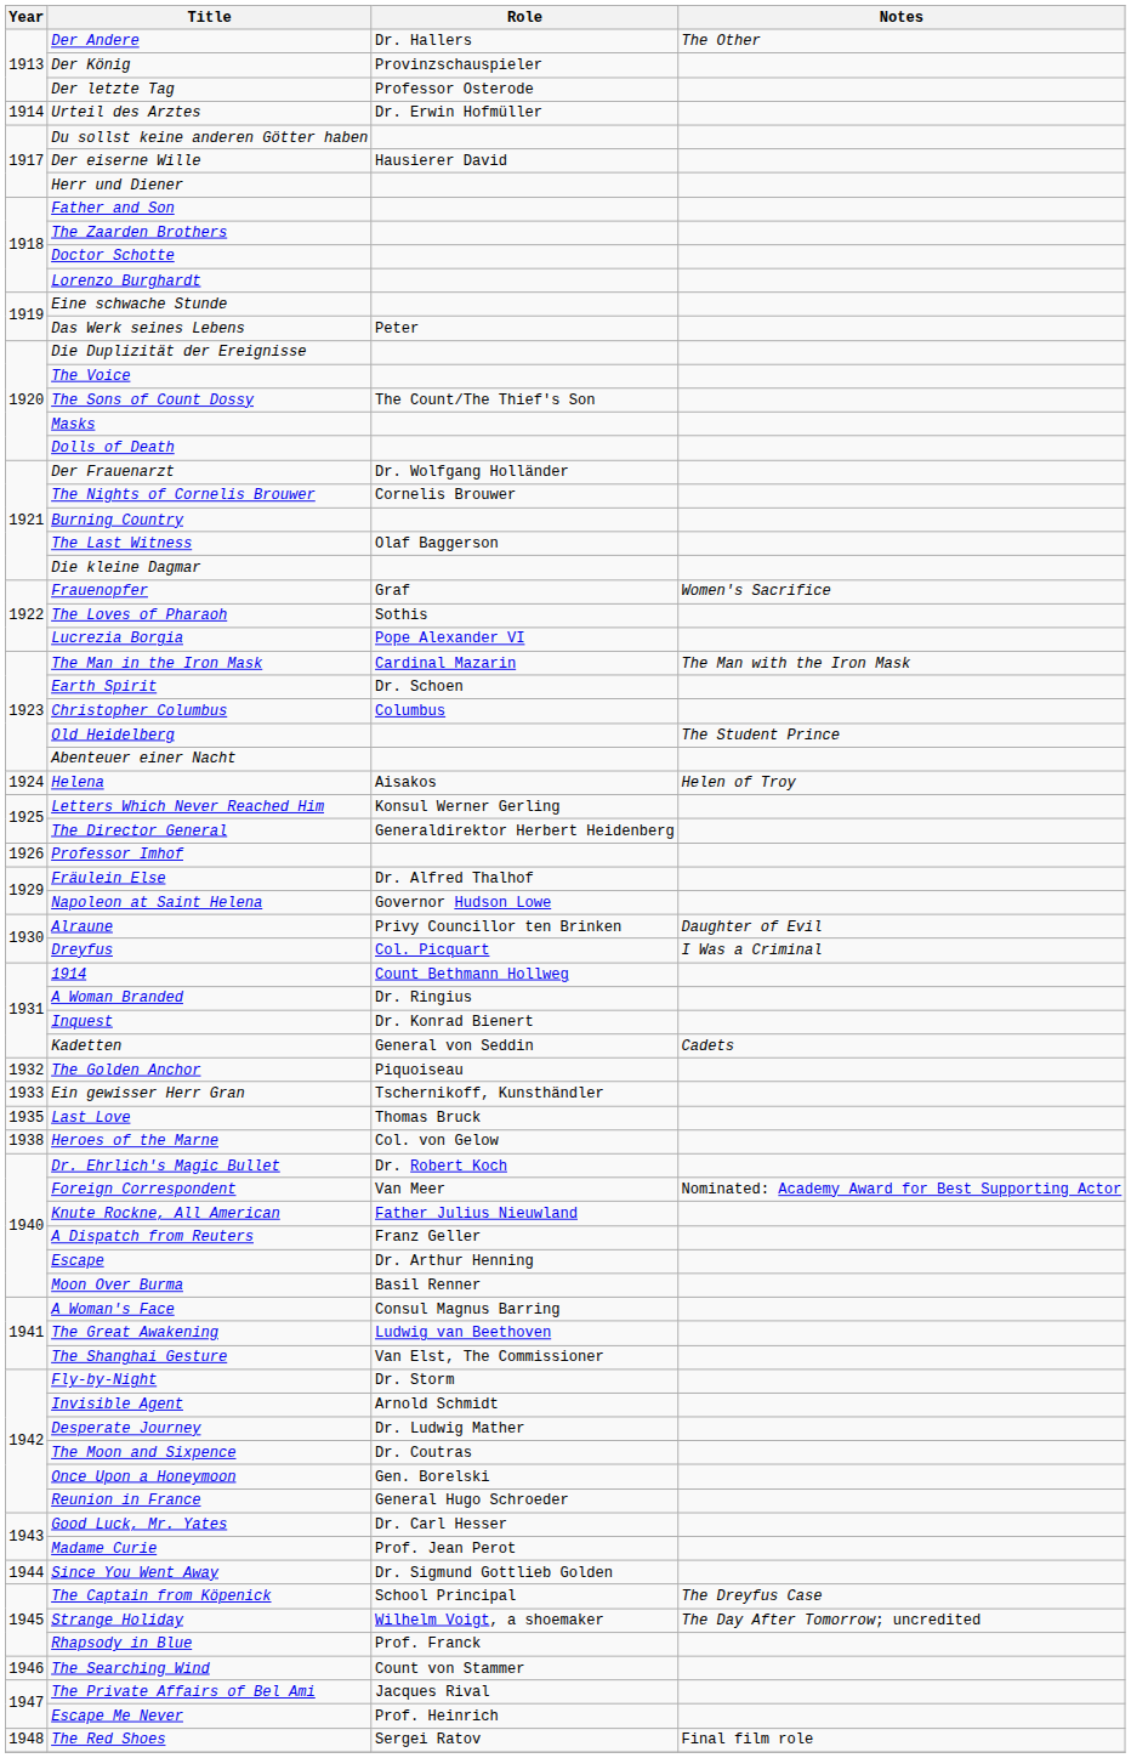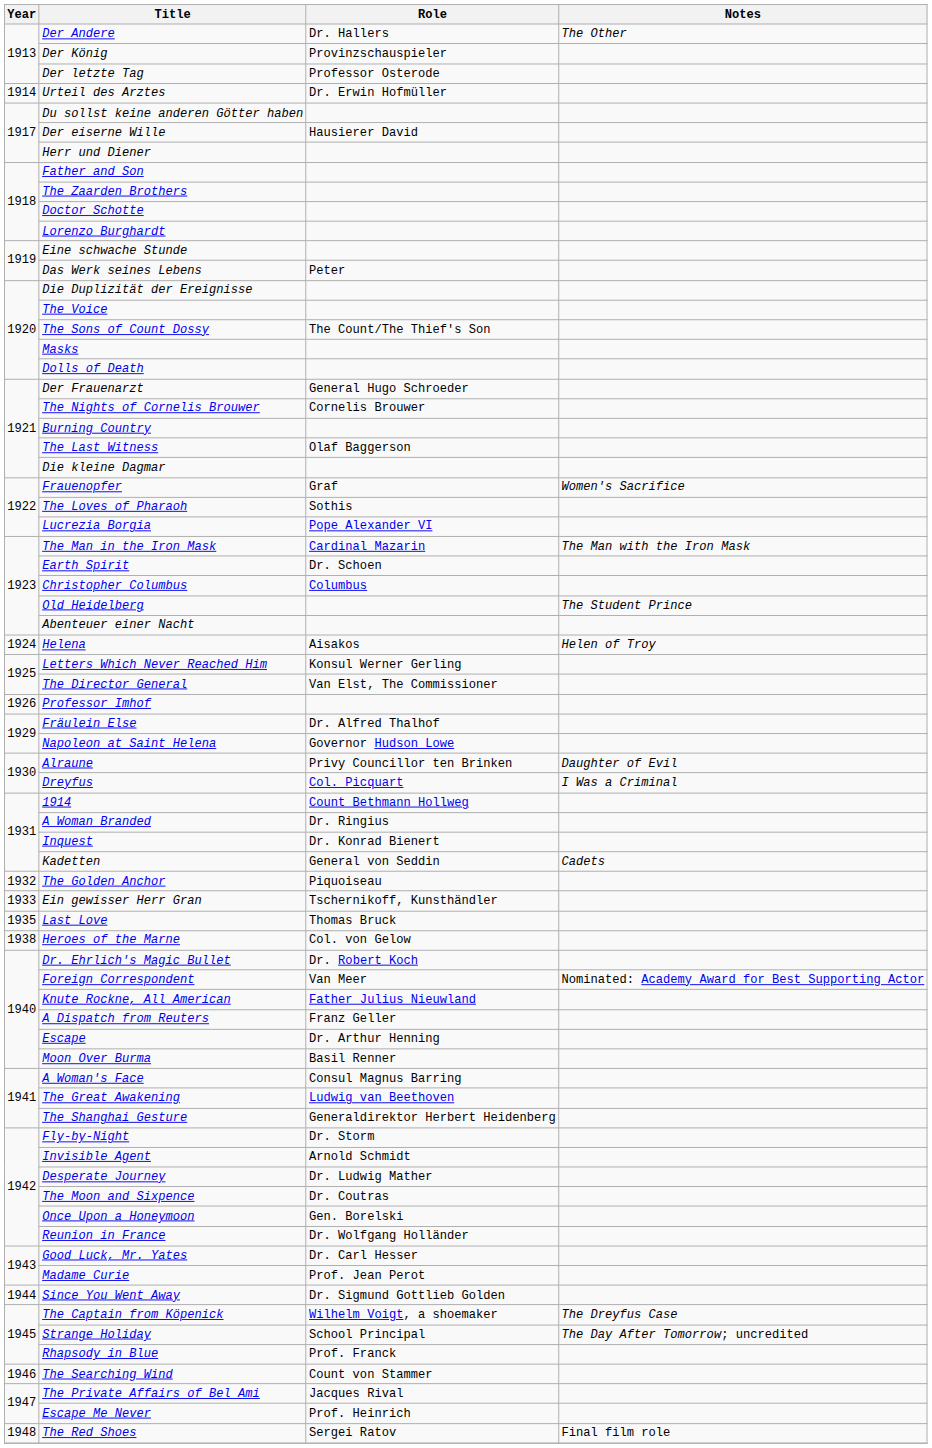 <table class=wikitable>
 <tr>
 <th>Year</th>
 <th>Title</th>
 <th>Role</th>
 <th>Notes</th>
 </tr>
 <tr>
 <td rowspan=3>1913</td>
 <td><em><a href='#'>Der Andere</a></em></td>
 <td>Dr. Hallers</td>
 <td><em>The Other</em></td>
 </tr>
 <tr>
 <td><em>Der König</em></td>
 <td>Provinzschauspieler</td>
 <td></td>
 </tr>
 <tr>
 <td><em>Der letzte Tag</em></td>
 <td>Professor Osterode</td>
 <td></td>
 </tr>
 <tr>
 <td>1914</td>
 <td><em>Urteil des Arztes</em></td>
 <td>Dr. Erwin Hofmüller</td>
 <td></td>
 </tr>
 <tr>
 <td rowspan=3>1917</td>
 <td><em>Du sollst keine anderen Götter haben</em></td>
 <td></td>
 <td></td>
 </tr>
 <tr>
 <td><em>Der eiserne Wille</em></td>
 <td>Hausierer David</td>
 <td></td>
 </tr>
 <tr>
 <td><em>Herr und Diener</em></td>
 <td></td>
 <td></td>
 </tr>
 <tr>
 <td rowspan=4>1918</td>
 <td><em><a href='#'>Father and Son</a></em></td>
 <td></td>
 <td></td>
 </tr>
 <tr>
 <td><em><a href='#'>The Zaarden Brothers</a></em></td>
 <td></td>
 <td></td>
 </tr>
 <tr>
 <td><em><a href='#'>Doctor Schotte</a></em></td>
 <td></td>
 <td></td>
 </tr>
 <tr>
 <td><em><a href='#'>Lorenzo Burghardt</a></em></td>
 <td></td>
 <td></td>
 </tr>
 <tr>
 <td rowspan=2>1919</td>
 <td><em>Eine schwache Stunde</em></td>
 <td></td>
 <td></td>
 </tr>
 <tr>
 <td><em>Das Werk seines Lebens</em></td>
 <td>Peter</td>
 <td></td>
 </tr>
 <tr>
 <td rowspan=5>1920</td>
 <td><em>Die Duplizität der Ereignisse</em></td>
 <td></td>
 <td></td>
 </tr>
 <tr>
 <td><em><a href='#'>The Voice</a></em></td>
 <td></td>
 <td></td>
 </tr>
 <tr>
 <td><em><a href='#'>The Sons of Count Dossy</a></em></td>
 <td>The Count/The Thief's Son</td>
 <td></td>
 </tr>
 <tr>
 <td><em><a href='#'>Masks</a></em></td>
 <td></td>
 <td></td>
 </tr>
 <tr>
 <td><em><a href='#'>Dolls of Death</a></em></td>
 <td></td>
 <td></td>
 </tr>
 <tr>
 <td rowspan=5>1921</td>
 <td><em>Der Frauenarzt</em></td>
-<td>Dr. Wolfgang Holländer</td>
+<td>General Hugo Schroeder</td>
 <td></td>
 </tr>
 <tr>
 <td><em><a href='#'>The Nights of Cornelis Brouwer</a></em></td>
 <td>Cornelis Brouwer</td>
 <td></td>
 </tr>
 <tr>
 <td><em><a href='#'>Burning Country</a></em></td>
 <td></td>
 <td></td>
 </tr>
 <tr>
 <td><em><a href='#'>The Last Witness</a></em></td>
 <td>Olaf Baggerson</td>
 <td></td>
 </tr>
 <tr>
 <td><em>Die kleine Dagmar</em></td>
 <td></td>
 <td></td>
 </tr>
 <tr>
 <td rowspan=3>1922</td>
 <td><em><a href='#'>Frauenopfer</a></em></td>
 <td>Graf</td>
 <td><em>Women's Sacrifice</em></td>
 </tr>
 <tr>
 <td><em><a href='#'>The Loves of Pharaoh</a></em></td>
 <td>Sothis</td>
 <td></td>
 </tr>
 <tr>
 <td><em><a href='#'>Lucrezia Borgia</a></em></td>
 <td><a href='#'>Pope Alexander VI</a></td>
 <td></td>
 </tr>
 <tr>
 <td rowspan=5>1923</td>
 <td><em><a href='#'>The Man in the Iron Mask</a></em></td>
 <td><a href='#'>Cardinal Mazarin</a></td>
 <td><em>The Man with the Iron Mask</em></td>
 </tr>
 <tr>
 <td><em><a href='#'>Earth Spirit</a></em></td>
 <td>Dr. Schoen</td>
 <td></td>
 </tr>
 <tr>
 <td><em><a href='#'>Christopher Columbus</a></em></td>
 <td><a href='#'>Columbus</a></td>
 <td></td>
 </tr>
 <tr>
 <td><em><a href='#'>Old Heidelberg</a></em></td>
 <td></td>
 <td><em>The Student Prince</em></td>
 </tr>
 <tr>
 <td><em>Abenteuer einer Nacht</em></td>
 <td></td>
 <td></td>
 </tr>
 <tr>
 <td>1924</td>
 <td><em><a href='#'>Helena</a></em></td>
 <td>Aisakos</td>
 <td><em>Helen of Troy</em></td>
 </tr>
 <tr>
 <td rowspan=2>1925</td>
 <td><em><a href='#'>Letters Which Never Reached Him</a></em></td>
 <td>Konsul Werner Gerling</td>
 <td></td>
 </tr>
 <tr>
 <td><em><a href='#'>The Director General</a></em></td>
-<td>Generaldirektor Herbert Heidenberg</td>
+<td>Van Elst, The Commissioner</td>
 <td></td>
 </tr>
 <tr>
 <td>1926</td>
 <td><em><a href='#'>Professor Imhof</a></em></td>
 <td></td>
 <td></td>
 </tr>
 <tr>
 <td rowspan=2>1929</td>
 <td><em><a href='#'>Fräulein Else</a></em></td>
 <td>Dr. Alfred Thalhof</td>
 <td></td>
 </tr>
 <tr>
 <td><em><a href='#'>Napoleon at Saint Helena</a></em></td>
 <td>Governor <a href='#'>Hudson Lowe</a></td>
 <td></td>
 </tr>
 <tr>
 <td rowspan=2>1930</td>
 <td><em><a href='#'>Alraune</a></em></td>
 <td>Privy Councillor ten Brinken</td>
 <td><em>Daughter of Evil</em></td>
 </tr>
 <tr>
 <td><em><a href='#'>Dreyfus</a></em></td>
 <td><a href='#'>Col. Picquart</a></td>
 <td><em>I Was a Criminal</em></td>
 </tr>
 <tr>
 <td rowspan=4>1931</td>
 <td><em><a href='#'>1914</a></em></td>
 <td><a href='#'>Count Bethmann Hollweg</a></td>
 <td></td>
 </tr>
 <tr>
 <td><em><a href='#'>A Woman Branded</a></em></td>
 <td>Dr. Ringius</td>
 <td></td>
 </tr>
 <tr>
 <td><em><a href='#'>Inquest</a></em></td>
 <td>Dr. Konrad Bienert</td>
 <td></td>
 </tr>
 <tr>
 <td><em>Kadetten</em></td>
 <td>General von Seddin</td>
 <td><em>Cadets</em></td>
 </tr>
 <tr>
 <td>1932</td>
 <td><em><a href='#'>The Golden Anchor</a></em></td>
 <td>Piquoiseau</td>
 <td></td>
 </tr>
 <tr>
 <td>1933</td>
 <td><em>Ein gewisser Herr Gran</em></td>
 <td>Tschernikoff, Kunsthändler</td>
 <td></td>
 </tr>
 <tr>
 <td>1935</td>
 <td><em><a href='#'>Last Love</a></em></td>
 <td>Thomas Bruck</td>
 <td></td>
 </tr>
 <tr>
 <td>1938</td>
 <td><em><a href='#'>Heroes of the Marne</a></em></td>
 <td>Col. von Gelow</td>
 <td></td>
 </tr>
 <tr>
 <td rowspan=6>1940</td>
 <td><em><a href='#'>Dr. Ehrlich's Magic Bullet</a></em></td>
 <td>Dr. <a href='#'>Robert Koch</a></td>
 <td></td>
 </tr>
 <tr>
 <td><em><a href='#'>Foreign Correspondent</a></em></td>
 <td>Van Meer</td>
 <td>Nominated: <a href='#'>Academy Award for Best Supporting Actor</a></td>
 </tr>
 <tr>
 <td><em><a href='#'>Knute Rockne, All American</a></em></td>
 <td><a href='#'>Father Julius Nieuwland</a></td>
 <td></td>
 </tr>
 <tr>
 <td><em><a href='#'>A Dispatch from Reuters</a></em></td>
 <td>Franz Geller</td>
 <td></td>
 </tr>
 <tr>
 <td><em><a href='#'>Escape</a></em></td>
 <td>Dr. Arthur Henning</td>
 <td></td>
 </tr>
 <tr>
 <td><em><a href='#'>Moon Over Burma</a></em></td>
 <td>Basil Renner</td>
 <td></td>
 </tr>
 <tr>
 <td rowspan=3>1941</td>
 <td><em><a href='#'>A Woman's Face</a></em></td>
 <td>Consul Magnus Barring</td>
 <td></td>
 </tr>
 <tr>
 <td><em><a href='#'>The Great Awakening</a></em></td>
 <td><a href='#'>Ludwig van Beethoven</a></td>
 <td></td>
 </tr>
 <tr>
 <td><em><a href='#'>The Shanghai Gesture</a></em></td>
-<td>Van Elst, The Commissioner</td>
+<td>Generaldirektor Herbert Heidenberg</td>
 <td></td>
 </tr>
 <tr>
 <td rowspan=6>1942</td>
 <td><em><a href='#'>Fly-by-Night</a></em></td>
 <td>Dr. Storm</td>
 <td></td>
 </tr>
 <tr>
 <td><em><a href='#'>Invisible Agent</a></em></td>
 <td>Arnold Schmidt</td>
 <td></td>
 </tr>
 <tr>
 <td><em><a href='#'>Desperate Journey</a></em></td>
 <td>Dr. Ludwig Mather</td>
 <td></td>
 </tr>
 <tr>
 <td><em><a href='#'>The Moon and Sixpence</a></em></td>
 <td>Dr. Coutras</td>
 <td></td>
 </tr>
 <tr>
 <td><em><a href='#'>Once Upon a Honeymoon</a></em></td>
 <td>Gen. Borelski</td>
 <td></td>
 </tr>
 <tr>
 <td><em><a href='#'>Reunion in France</a></em></td>
-<td>General Hugo Schroeder</td>
+<td>Dr. Wolfgang Holländer</td>
 <td></td>
 </tr>
 <tr>
 <td rowspan=2>1943</td>
 <td><em><a href='#'>Good Luck, Mr. Yates</a></em></td>
 <td>Dr. Carl Hesser</td>
 <td></td>
 </tr>
 <tr>
 <td><em><a href='#'>Madame Curie</a></em></td>
 <td>Prof. Jean Perot</td>
 <td></td>
 </tr>
 <tr>
 <td>1944</td>
 <td><em><a href='#'>Since You Went Away</a></em></td>
 <td>Dr. Sigmund Gottlieb Golden</td>
 <td></td>
 </tr>
 <tr>
 <td rowspan=3>1945</td>
 <td><em><a href='#'>The Captain from Köpenick</a></em></td>
-<td>School Principal</td>
+<td><a href='#'>Wilhelm Voigt</a>, a shoemaker</td>
 <td><em>The Dreyfus Case</em></td>
 </tr>
 <tr>
 <td><em><a href='#'>Strange Holiday</a></em></td>
-<td><a href='#'>Wilhelm Voigt</a>, a shoemaker</td>
+<td>School Principal</td>
 <td><em>The Day After Tomorrow</em>; uncredited</td>
 </tr>
 <tr>
 <td><em><a href='#'>Rhapsody in Blue</a></em></td>
 <td>Prof. Franck</td>
 <td></td>
 </tr>
 <tr>
 <td>1946</td>
 <td><em><a href='#'>The Searching Wind</a></em></td>
 <td>Count von Stammer</td>
 <td></td>
 </tr>
 <tr>
 <td rowspan=2>1947</td>
 <td><em><a href='#'>The Private Affairs of Bel Ami</a></em></td>
 <td>Jacques Rival</td>
 <td></td>
 </tr>
 <tr>
 <td><em><a href='#'>Escape Me Never</a></em></td>
 <td>Prof. Heinrich</td>
 <td></td>
 </tr>
 <tr>
 <td>1948</td>
 <td><em><a href='#'>The Red Shoes</a></em></td>
 <td>Sergei Ratov</td>
 <td>Final film role</td>
 </tr>
 <tr>
 </tr>
 </table>
